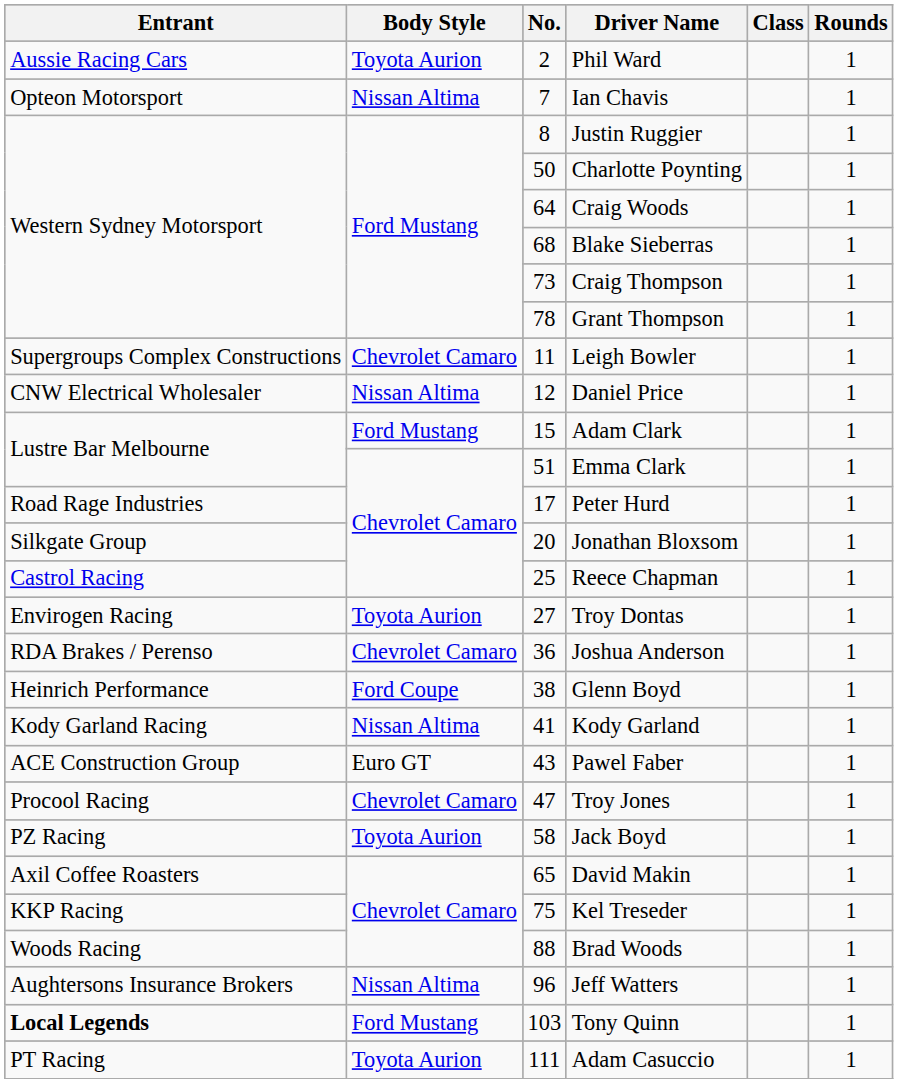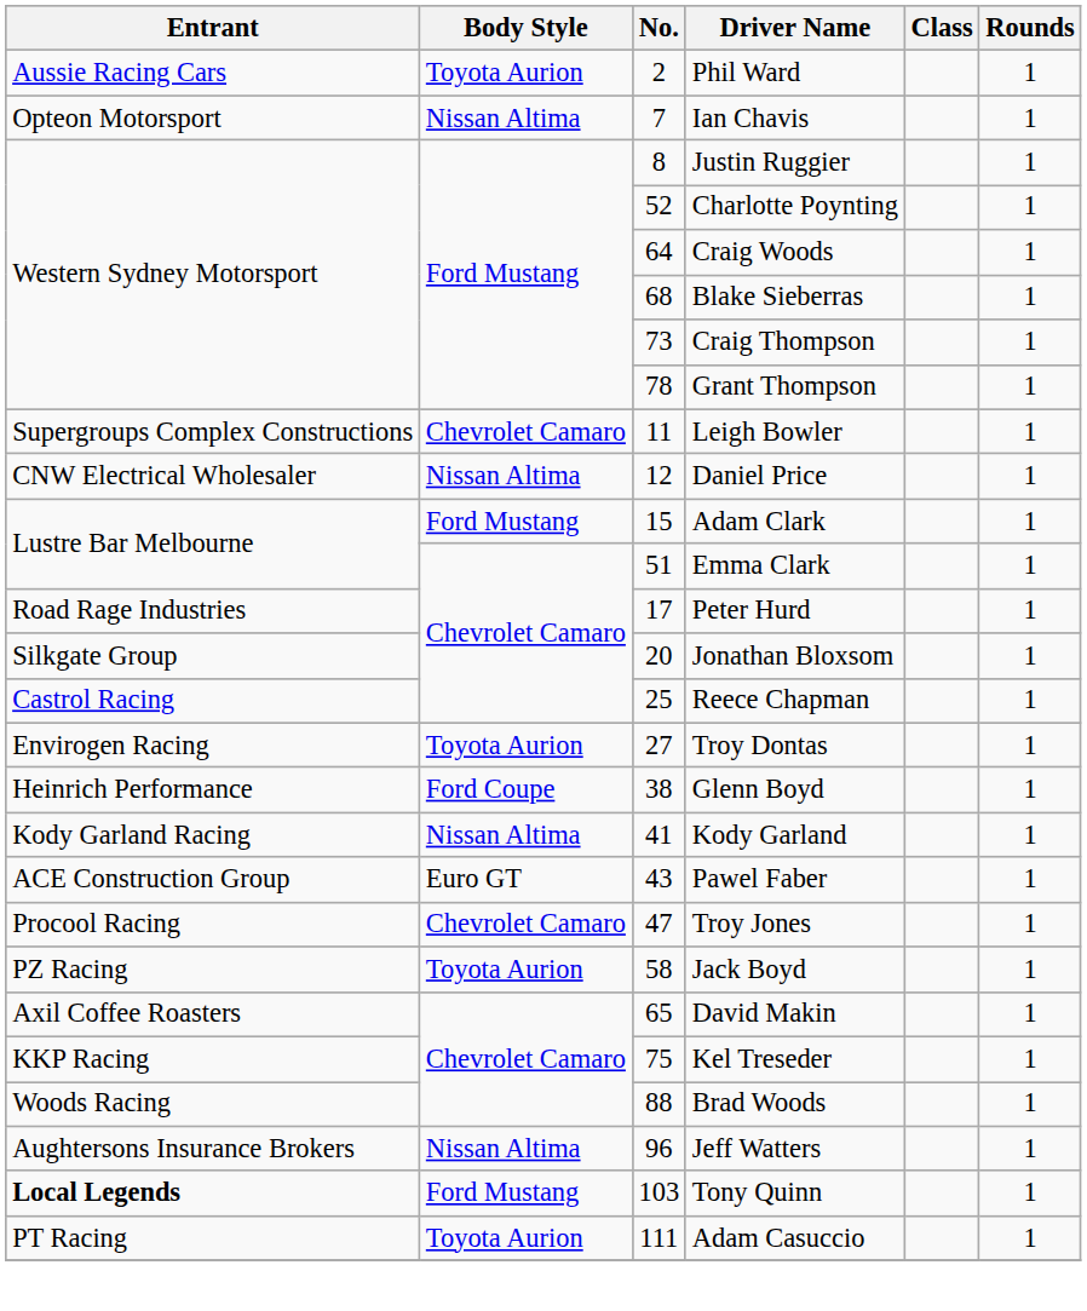 <table class="wikitable" style=font-size:85%;>
 <tr>
 <th>Entrant</th>
 <th>Body Style</th>
 <th>No.</th>
 <th>Driver Name</th>
 <th>Class</th>
 <th>Rounds</th>
 </tr>
 <tr>
 <td><a href='#'>Aussie Racing Cars</a></td>
 <td><a href='#'>Toyota Aurion</a></td>
 <td align=center>2</td>
 <td> Phil Ward</td>
 <td align=center></td>
 <td align=center>1</td>
 </tr>
 <tr>
 <td>Opteon Motorsport</td>
 <td><a href='#'>Nissan Altima</a></td>
 <td align=center>7</td>
 <td> Ian Chavis</td>
 <td align=center></td>
 <td align=center>1</td>
 </tr>
 <tr>
 <td rowspan=6>Western Sydney Motorsport</td>
 <td rowspan=6><a href='#'>Ford Mustang</a></td>
 <td align=center>8</td>
 <td> Justin Ruggier</td>
 <td align=center></td>
 <td align=center>1</td>
 </tr>
 <tr>
-<td align=center>50</td>
+<td align=center>52</td>
 <td> Charlotte Poynting</td>
 <td align=center></td>
 <td align=center>1</td>
 </tr>
 <tr>
 <td align=center>64</td>
 <td> Craig Woods</td>
 <td align=center></td>
 <td align=center>1</td>
 </tr>
 <tr>
 <td align=center>68</td>
 <td> Blake Sieberras</td>
 <td align=center></td>
 <td align=center>1</td>
 </tr>
 <tr>
 <td align=center>73</td>
 <td> Craig Thompson</td>
 <td align=center></td>
 <td align=center>1</td>
 </tr>
 <tr>
 <td align=center>78</td>
 <td> Grant Thompson</td>
 <td align=center></td>
 <td align=center>1</td>
 </tr>
 <tr>
 <td>Supergroups Complex Constructions</td>
 <td><a href='#'>Chevrolet Camaro</a></td>
 <td align=center>11</td>
 <td> Leigh Bowler</td>
 <td align=center></td>
 <td align=center>1</td>
 </tr>
 <tr>
 <td>CNW Electrical Wholesaler</td>
 <td><a href='#'>Nissan Altima</a></td>
 <td align=center>12</td>
 <td> Daniel Price</td>
 <td align=center></td>
 <td align=center>1</td>
 </tr>
 <tr>
 <td rowspan=2>Lustre Bar Melbourne</td>
 <td><a href='#'>Ford Mustang</a></td>
 <td align=center>15</td>
 <td> Adam Clark</td>
 <td align=center></td>
 <td align=center>1</td>
 </tr>
 <tr>
 <td rowspan=4><a href='#'>Chevrolet Camaro</a></td>
 <td align=center>51</td>
 <td> Emma Clark</td>
 <td align=center></td>
 <td align=center>1</td>
 </tr>
 <tr>
 <td>Road Rage Industries</td>
 <td align=center>17</td>
 <td> Peter Hurd</td>
 <td align=center></td>
 <td align=center>1</td>
 </tr>
 <tr>
 <td>Silkgate Group</td>
 <td align=center>20</td>
 <td> Jonathan Bloxsom</td>
 <td align=center></td>
 <td align=center>1</td>
 </tr>
 <tr>
 <td><a href='#'>Castrol Racing</a></td>
 <td align=center>25</td>
 <td> Reece Chapman</td>
 <td align=center></td>
 <td align=center>1</td>
 </tr>
 <tr>
 <td>Envirogen Racing</td>
 <td><a href='#'>Toyota Aurion</a></td>
 <td align=center>27</td>
 <td> Troy Dontas</td>
-<td align=center></td>
-<td align=center>1</td>
-</tr>
-<tr>
-<td>RDA Brakes / Perenso</td>
-<td><a href='#'>Chevrolet Camaro</a></td>
-<td align=center>36</td>
-<td> Joshua Anderson</td>
 <td align=center></td>
 <td align=center>1</td>
 </tr>
 <tr>
 <td>Heinrich Performance</td>
 <td><a href='#'>Ford Coupe</a></td>
 <td align=center>38</td>
 <td> Glenn Boyd</td>
 <td align=center></td>
 <td align=center>1</td>
 </tr>
 <tr>
 <td>Kody Garland Racing</td>
 <td><a href='#'>Nissan Altima</a></td>
 <td align=center>41</td>
 <td> Kody Garland</td>
 <td align=center></td>
 <td align=center>1</td>
 </tr>
 <tr>
 <td>ACE Construction Group</td>
 <td>Euro GT</td>
 <td align=center>43</td>
 <td> Pawel Faber</td>
 <td align=center></td>
 <td align=center>1</td>
 </tr>
 <tr>
 <td>Procool Racing</td>
 <td><a href='#'>Chevrolet Camaro</a></td>
 <td align=center>47</td>
 <td> Troy Jones</td>
 <td align=center></td>
 <td align=center>1</td>
 </tr>
 <tr>
 <td>PZ Racing</td>
 <td><a href='#'>Toyota Aurion</a></td>
 <td align=center>58</td>
 <td> Jack Boyd</td>
 <td align=center></td>
 <td align=center>1</td>
 </tr>
 <tr>
 <td>Axil Coffee Roasters</td>
 <td rowspan=3><a href='#'>Chevrolet Camaro</a></td>
 <td align=center>65</td>
 <td> David Makin</td>
 <td align=center></td>
 <td align=center>1</td>
 </tr>
 <tr>
 <td>KKP Racing</td>
 <td align=center>75</td>
 <td> Kel Treseder</td>
 <td align=center></td>
 <td align=center>1</td>
 </tr>
 <tr>
 <td>Woods Racing</td>
 <td align=center>88</td>
 <td> Brad Woods</td>
 <td align=center></td>
 <td align=center>1</td>
 </tr>
 <tr>
 <td>Aughtersons Insurance Brokers</td>
 <td><a href='#'>Nissan Altima</a></td>
 <td align=center>96</td>
 <td> Jeff Watters</td>
 <td align=center></td>
 <td align=center>1</td>
 </tr>
 <tr>
 <td><strong>Local Legends</strong></td>
 <td><a href='#'>Ford Mustang</a></td>
 <td align=center>103</td>
 <td> Tony Quinn</td>
 <td align=center></td>
 <td align=center>1</td>
 </tr>
 <tr>
 <td>PT Racing</td>
 <td><a href='#'>Toyota Aurion</a></td>
 <td align=center>111</td>
 <td> Adam Casuccio</td>
 <td align=center></td>
 <td align=center>1</td>
 </tr>
 <tr>
 </tr>
 </table>
